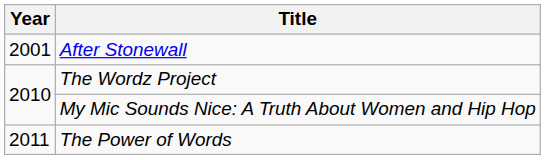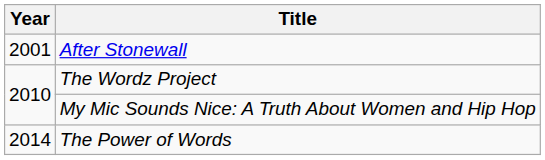 <table class="wikitable plainrowheaders sortable" style="margin-right: 0;">
 <tr>
 <th>Year</th>
 <th>Title</th>
 </tr>
 <tr>
 <td>2001</td>
 <td><em><a href='#'>After Stonewall</a></em></td>
 </tr>
 <tr>
 <td rowspan=2>2010</td>
 <td><em>The Wordz Project</em></td>
 </tr>
 <tr>
 <td><em>My Mic Sounds Nice: A Truth About Women and Hip Hop</em></td>
 </tr>
 <tr>
-<td>2011</td>
+<td>2014</td>
 <td><em>The Power of Words</em></td>
 </tr>
 </table>
